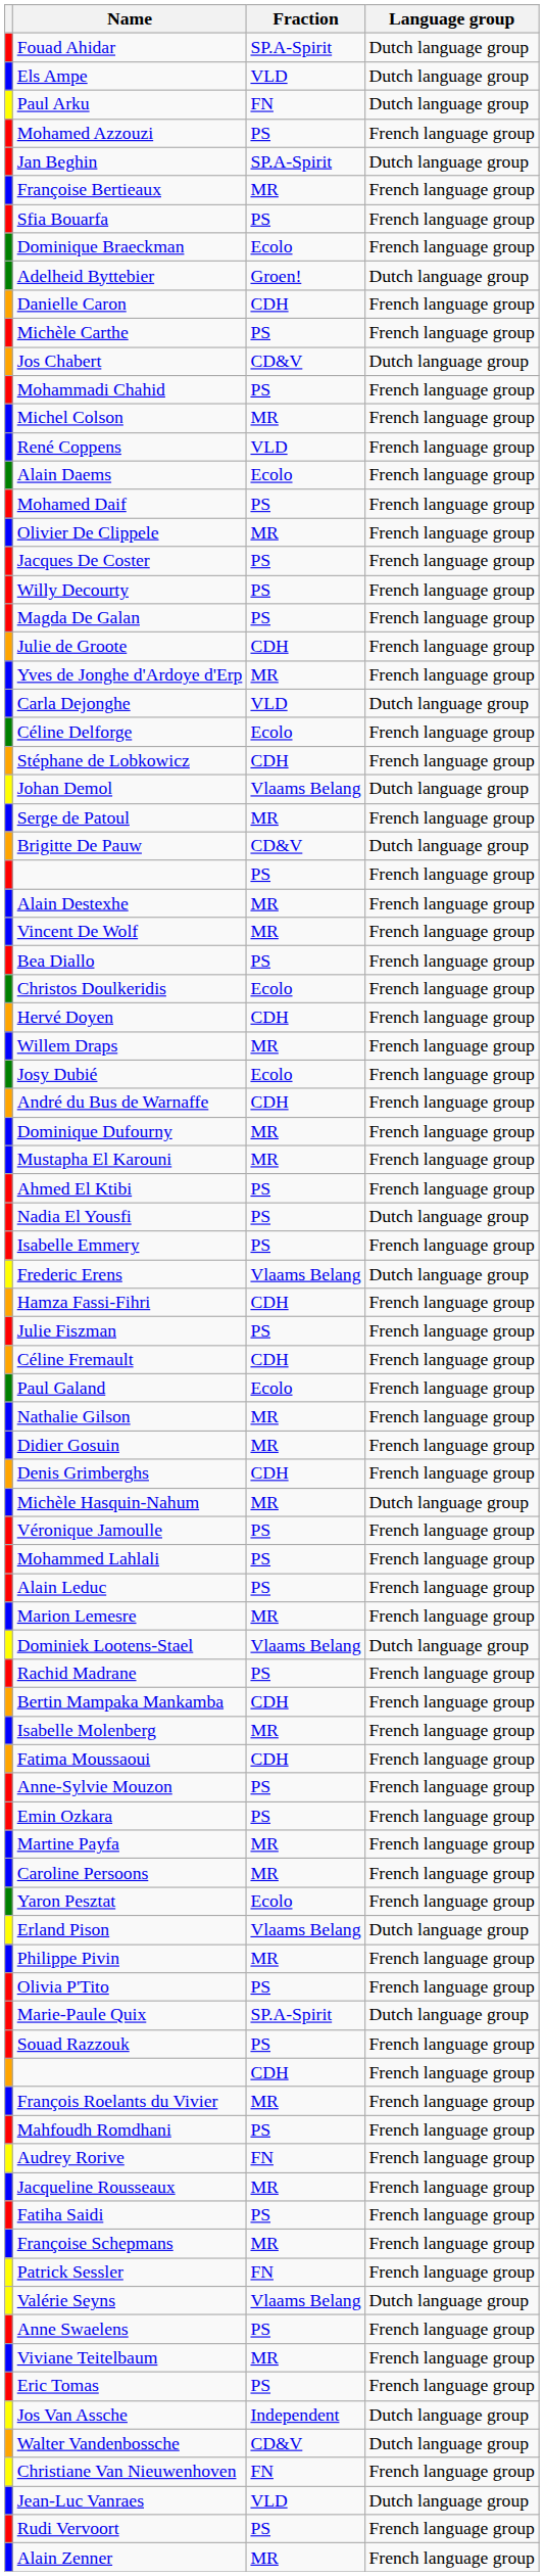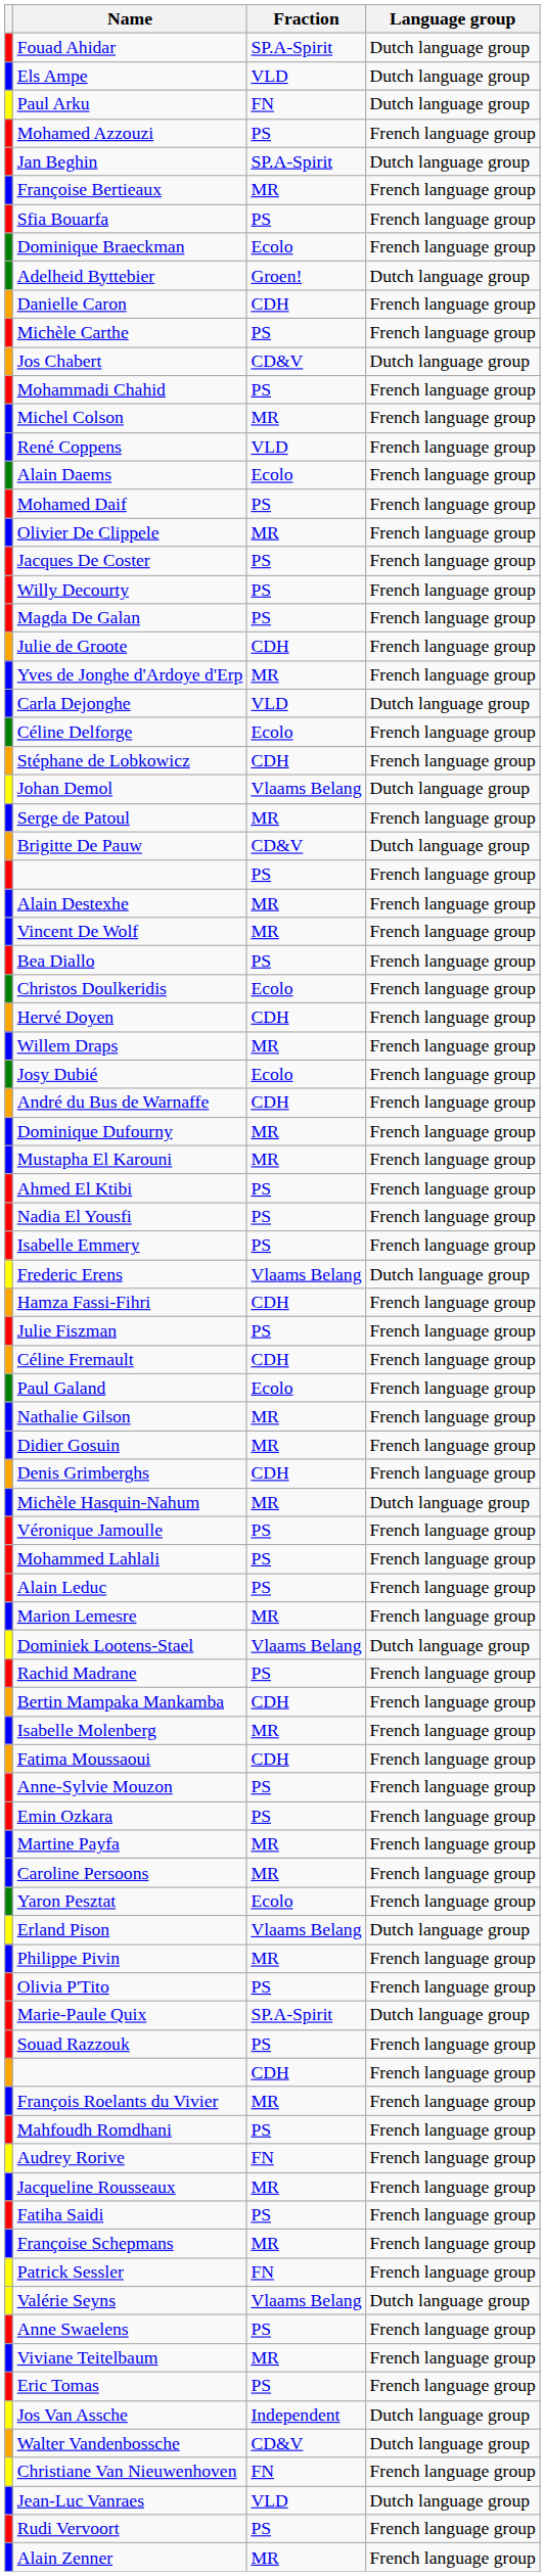 <table class="wikitable sortable">
 <tr>
 <th></th>
 <th>Name</th>
 <th>Fraction</th>
 <th>Language group</th>
 </tr>
 <tr>
 <td bgcolor="red"></td>
 <td><a href='#'>Fouad Ahidar</a></td>
 <td><a href='#'>SP.A-Spirit</a></td>
 <td>Dutch language group</td>
 </tr>
 <tr>
 <td bgcolor="blue"></td>
 <td><a href='#'>Els Ampe</a></td>
 <td><a href='#'>VLD</a></td>
 <td>Dutch language group</td>
 </tr>
 <tr>
 <td bgcolor="yellow"></td>
 <td><a href='#'>Paul Arku</a></td>
 <td><a href='#'>FN</a></td>
 <td>Dutch language group</td>
 </tr>
 <tr>
 <td bgcolor="red"></td>
 <td><a href='#'>Mohamed Azzouzi</a></td>
 <td><a href='#'>PS</a></td>
 <td>French language group</td>
 </tr>
 <tr>
 <td bgcolor="red"></td>
 <td><a href='#'>Jan Beghin</a></td>
 <td><a href='#'>SP.A-Spirit</a></td>
 <td>Dutch language group</td>
 </tr>
 <tr>
 <td bgcolor="blue"></td>
 <td><a href='#'>Françoise Bertieaux</a></td>
 <td><a href='#'>MR</a></td>
 <td>French language group</td>
 </tr>
 <tr>
 <td bgcolor="red"></td>
 <td><a href='#'>Sfia Bouarfa</a></td>
 <td><a href='#'>PS</a></td>
 <td>French language group</td>
 </tr>
 <tr>
 <td bgcolor="green"></td>
 <td><a href='#'>Dominique Braeckman</a></td>
 <td><a href='#'>Ecolo</a></td>
 <td>French language group</td>
 </tr>
 <tr>
 <td bgcolor="green"></td>
 <td><a href='#'>Adelheid Byttebier</a></td>
 <td><a href='#'>Groen!</a></td>
 <td>Dutch language group</td>
 </tr>
 <tr>
 <td bgcolor="orange"></td>
 <td><a href='#'>Danielle Caron</a></td>
 <td><a href='#'>CDH</a></td>
 <td>French language group</td>
 </tr>
 <tr>
 <td bgcolor="red"></td>
 <td><a href='#'>Michèle Carthe</a></td>
 <td><a href='#'>PS</a></td>
 <td>French language group</td>
 </tr>
 <tr>
 <td bgcolor="orange"></td>
 <td><a href='#'>Jos Chabert</a></td>
 <td><a href='#'>CD&V</a></td>
 <td>Dutch language group</td>
 </tr>
 <tr>
 <td bgcolor="red"></td>
 <td><a href='#'>Mohammadi Chahid</a></td>
 <td><a href='#'>PS</a></td>
 <td>French language group</td>
 </tr>
 <tr>
 <td bgcolor="blue"></td>
 <td><a href='#'>Michel Colson</a></td>
 <td><a href='#'>MR</a></td>
 <td>French language group</td>
 </tr>
 <tr>
 <td bgcolor="blue"></td>
 <td><a href='#'>René Coppens</a></td>
 <td><a href='#'>VLD</a></td>
 <td>French language group</td>
 </tr>
 <tr>
 <td bgcolor="green"></td>
 <td><a href='#'>Alain Daems</a></td>
 <td><a href='#'>Ecolo</a></td>
 <td>French language group</td>
 </tr>
 <tr>
 <td bgcolor="red"></td>
 <td><a href='#'>Mohamed Daif</a></td>
 <td><a href='#'>PS</a></td>
 <td>French language group</td>
 </tr>
 <tr>
 <td bgcolor="blue"></td>
 <td><a href='#'>Olivier De Clippele</a></td>
 <td><a href='#'>MR</a></td>
 <td>French language group</td>
 </tr>
 <tr>
 <td bgcolor="red"></td>
 <td><a href='#'>Jacques De Coster</a></td>
 <td><a href='#'>PS</a></td>
 <td>French language group</td>
 </tr>
 <tr>
 <td bgcolor="red"></td>
 <td><a href='#'>Willy Decourty</a></td>
 <td><a href='#'>PS</a></td>
 <td>French language group</td>
 </tr>
 <tr>
 <td bgcolor="red"></td>
 <td><a href='#'>Magda De Galan</a></td>
 <td><a href='#'>PS</a></td>
 <td>French language group</td>
 </tr>
 <tr>
 <td bgcolor="orange"></td>
 <td><a href='#'>Julie de Groote</a></td>
 <td><a href='#'>CDH</a></td>
 <td>French language group</td>
 </tr>
 <tr>
 <td bgcolor="blue"></td>
 <td><a href='#'>Yves de Jonghe d'Ardoye d'Erp</a></td>
 <td><a href='#'>MR</a></td>
 <td>French language group</td>
 </tr>
 <tr>
 <td bgcolor="blue"></td>
 <td><a href='#'>Carla Dejonghe</a></td>
 <td><a href='#'>VLD</a></td>
 <td>Dutch language group</td>
 </tr>
 <tr>
 <td bgcolor="green"></td>
 <td><a href='#'>Céline Delforge</a></td>
 <td><a href='#'>Ecolo</a></td>
 <td>French language group</td>
 </tr>
 <tr>
 <td bgcolor="orange"></td>
 <td><a href='#'>Stéphane de Lobkowicz</a></td>
 <td><a href='#'>CDH</a></td>
 <td>French language group</td>
 </tr>
 <tr>
 <td bgcolor="yellow"></td>
 <td><a href='#'>Johan Demol</a></td>
 <td><a href='#'>Vlaams Belang</a></td>
 <td>Dutch language group</td>
 </tr>
 <tr>
 <td bgcolor="blue"></td>
 <td><a href='#'>Serge de Patoul</a></td>
 <td><a href='#'>MR</a></td>
 <td>French language group</td>
 </tr>
 <tr>
 <td bgcolor="orange"></td>
 <td><a href='#'>Brigitte De Pauw</a></td>
 <td><a href='#'>CD&V</a></td>
 <td>Dutch language group</td>
 </tr>
 <tr>
 <td bgcolor="red"></td>
 <td></td>
 <td><a href='#'>PS</a></td>
 <td>French language group</td>
 </tr>
 <tr>
 <td bgcolor="blue"></td>
 <td><a href='#'>Alain Destexhe</a></td>
 <td><a href='#'>MR</a></td>
 <td>French language group</td>
 </tr>
 <tr>
 <td bgcolor="blue"></td>
 <td><a href='#'>Vincent De Wolf</a></td>
 <td><a href='#'>MR</a></td>
 <td>French language group</td>
 </tr>
 <tr>
 <td bgcolor="red"></td>
 <td><a href='#'>Bea Diallo</a></td>
 <td><a href='#'>PS</a></td>
 <td>French language group</td>
 </tr>
 <tr>
 <td bgcolor="green"></td>
 <td><a href='#'>Christos Doulkeridis</a></td>
 <td><a href='#'>Ecolo</a></td>
 <td>French language group</td>
 </tr>
 <tr>
 <td bgcolor="orange"></td>
 <td><a href='#'>Hervé Doyen</a></td>
 <td><a href='#'>CDH</a></td>
 <td>French language group</td>
 </tr>
 <tr>
 <td bgcolor="blue"></td>
 <td><a href='#'>Willem Draps</a></td>
 <td><a href='#'>MR</a></td>
 <td>French language group</td>
 </tr>
 <tr>
 <td bgcolor="green"></td>
 <td><a href='#'>Josy Dubié</a></td>
 <td><a href='#'>Ecolo</a></td>
 <td>French language group</td>
 </tr>
 <tr>
 <td bgcolor="orange"></td>
 <td><a href='#'>André du Bus de Warnaffe</a></td>
 <td><a href='#'>CDH</a></td>
 <td>French language group</td>
 </tr>
 <tr>
 <td bgcolor="blue"></td>
 <td><a href='#'>Dominique Dufourny</a></td>
 <td><a href='#'>MR</a></td>
 <td>French language group</td>
 </tr>
 <tr>
 <td bgcolor="blue"></td>
 <td><a href='#'>Mustapha El Karouni</a></td>
 <td><a href='#'>MR</a></td>
 <td>French language group</td>
 </tr>
 <tr>
 <td bgcolor="red"></td>
 <td><a href='#'>Ahmed El Ktibi</a></td>
 <td><a href='#'>PS</a></td>
 <td>French language group</td>
 </tr>
 <tr>
 <td bgcolor="red"></td>
 <td><a href='#'>Nadia El Yousfi</a></td>
 <td><a href='#'>PS</a></td>
-<td>Dutch language group</td>
+<td>French language group</td>
 </tr>
 <tr>
 <td bgcolor="red"></td>
 <td><a href='#'>Isabelle Emmery</a></td>
 <td><a href='#'>PS</a></td>
 <td>French language group</td>
 </tr>
 <tr>
 <td bgcolor="yellow"></td>
 <td><a href='#'>Frederic Erens</a></td>
 <td><a href='#'>Vlaams Belang</a></td>
 <td>Dutch language group</td>
 </tr>
 <tr>
 <td bgcolor="orange"></td>
 <td><a href='#'>Hamza Fassi-Fihri</a></td>
 <td><a href='#'>CDH</a></td>
 <td>French language group</td>
 </tr>
 <tr>
 <td bgcolor="red"></td>
 <td><a href='#'>Julie Fiszman</a></td>
 <td><a href='#'>PS</a></td>
 <td>French language group</td>
 </tr>
 <tr>
 <td bgcolor="orange"></td>
 <td><a href='#'>Céline Fremault</a></td>
 <td><a href='#'>CDH</a></td>
 <td>French language group</td>
 </tr>
 <tr>
 <td bgcolor="green"></td>
 <td><a href='#'>Paul Galand</a></td>
 <td><a href='#'>Ecolo</a></td>
 <td>French language group</td>
 </tr>
 <tr>
 <td bgcolor="blue"></td>
 <td><a href='#'>Nathalie Gilson</a></td>
 <td><a href='#'>MR</a></td>
 <td>French language group</td>
 </tr>
 <tr>
 <td bgcolor="blue"></td>
 <td><a href='#'>Didier Gosuin</a></td>
 <td><a href='#'>MR</a></td>
 <td>French language group</td>
 </tr>
 <tr>
 <td bgcolor="orange"></td>
 <td><a href='#'>Denis Grimberghs</a></td>
 <td><a href='#'>CDH</a></td>
 <td>French language group</td>
 </tr>
 <tr>
 <td bgcolor="blue"></td>
 <td><a href='#'>Michèle Hasquin-Nahum</a></td>
 <td><a href='#'>MR</a></td>
 <td>Dutch language group</td>
 </tr>
 <tr>
 <td bgcolor="red"></td>
 <td><a href='#'>Véronique Jamoulle</a></td>
 <td><a href='#'>PS</a></td>
 <td>French language group</td>
 </tr>
 <tr>
 <td bgcolor="red"></td>
 <td><a href='#'>Mohammed Lahlali</a></td>
 <td><a href='#'>PS</a></td>
 <td>French language group</td>
 </tr>
 <tr>
 <td bgcolor="red"></td>
 <td><a href='#'>Alain Leduc</a></td>
 <td><a href='#'>PS</a></td>
 <td>French language group</td>
 </tr>
 <tr>
 <td bgcolor="blue"></td>
 <td><a href='#'>Marion Lemesre</a></td>
 <td><a href='#'>MR</a></td>
 <td>French language group</td>
 </tr>
 <tr>
 <td bgcolor="yellow"></td>
 <td><a href='#'>Dominiek Lootens-Stael</a></td>
 <td><a href='#'>Vlaams Belang</a></td>
 <td>Dutch language group</td>
 </tr>
 <tr>
 <td bgcolor="red"></td>
 <td><a href='#'>Rachid Madrane</a></td>
 <td><a href='#'>PS</a></td>
 <td>French language group</td>
 </tr>
 <tr>
 <td bgcolor="orange"></td>
 <td><a href='#'>Bertin Mampaka Mankamba</a></td>
 <td><a href='#'>CDH</a></td>
 <td>French language group</td>
 </tr>
 <tr>
 <td bgcolor="blue"></td>
 <td><a href='#'>Isabelle Molenberg</a></td>
 <td><a href='#'>MR</a></td>
 <td>French language group</td>
 </tr>
 <tr>
 <td bgcolor="orange"></td>
 <td><a href='#'>Fatima Moussaoui</a></td>
 <td><a href='#'>CDH</a></td>
 <td>French language group</td>
 </tr>
 <tr>
 <td bgcolor="red"></td>
 <td><a href='#'>Anne-Sylvie Mouzon</a></td>
 <td><a href='#'>PS</a></td>
 <td>French language group</td>
 </tr>
 <tr>
 <td bgcolor="red"></td>
 <td><a href='#'>Emin Ozkara</a></td>
 <td><a href='#'>PS</a></td>
 <td>French language group</td>
 </tr>
 <tr>
 <td bgcolor="blue"></td>
 <td><a href='#'>Martine Payfa</a></td>
 <td><a href='#'>MR</a></td>
 <td>French language group</td>
 </tr>
 <tr>
 <td bgcolor="blue"></td>
 <td><a href='#'>Caroline Persoons</a></td>
 <td><a href='#'>MR</a></td>
 <td>French language group</td>
 </tr>
 <tr>
 <td bgcolor="green"></td>
 <td><a href='#'>Yaron Pesztat</a></td>
 <td><a href='#'>Ecolo</a></td>
 <td>French language group</td>
 </tr>
 <tr>
 <td bgcolor="yellow"></td>
 <td><a href='#'>Erland Pison</a></td>
 <td><a href='#'>Vlaams Belang</a></td>
 <td>Dutch language group</td>
 </tr>
 <tr>
 <td bgcolor="blue"></td>
 <td><a href='#'>Philippe Pivin</a></td>
 <td><a href='#'>MR</a></td>
 <td>French language group</td>
 </tr>
 <tr>
 <td bgcolor="red"></td>
 <td><a href='#'>Olivia P'Tito</a></td>
 <td><a href='#'>PS</a></td>
 <td>French language group</td>
 </tr>
 <tr>
 <td bgcolor="red"></td>
 <td><a href='#'>Marie-Paule Quix</a></td>
 <td><a href='#'>SP.A-Spirit</a></td>
 <td>Dutch language group</td>
 </tr>
 <tr>
 <td bgcolor="red"></td>
 <td><a href='#'>Souad Razzouk</a></td>
 <td><a href='#'>PS</a></td>
 <td>French language group</td>
 </tr>
 <tr>
 <td bgcolor="orange"></td>
 <td></td>
 <td><a href='#'>CDH</a></td>
 <td>French language group</td>
 </tr>
 <tr>
 <td bgcolor="blue"></td>
 <td><a href='#'>François Roelants du Vivier</a></td>
 <td><a href='#'>MR</a></td>
 <td>French language group</td>
 </tr>
 <tr>
 <td bgcolor="red"></td>
 <td><a href='#'>Mahfoudh Romdhani</a></td>
 <td><a href='#'>PS</a></td>
 <td>French language group</td>
 </tr>
 <tr>
 <td bgcolor="yellow"></td>
 <td><a href='#'>Audrey Rorive</a></td>
 <td><a href='#'>FN</a></td>
 <td>French language group</td>
 </tr>
 <tr>
 <td bgcolor="blue"></td>
 <td><a href='#'>Jacqueline Rousseaux</a></td>
 <td><a href='#'>MR</a></td>
 <td>French language group</td>
 </tr>
 <tr>
 <td bgcolor="red"></td>
 <td><a href='#'>Fatiha Saidi</a></td>
 <td><a href='#'>PS</a></td>
 <td>French language group</td>
 </tr>
 <tr>
 <td bgcolor="blue"></td>
 <td><a href='#'>Françoise Schepmans</a></td>
 <td><a href='#'>MR</a></td>
 <td>French language group</td>
 </tr>
 <tr>
 <td bgcolor="yellow"></td>
 <td><a href='#'>Patrick Sessler</a></td>
 <td><a href='#'>FN</a></td>
 <td>French language group</td>
 </tr>
 <tr>
 <td bgcolor="yellow"></td>
 <td><a href='#'>Valérie Seyns</a></td>
 <td><a href='#'>Vlaams Belang</a></td>
 <td>Dutch language group</td>
 </tr>
 <tr>
 <td bgcolor="red"></td>
 <td><a href='#'>Anne Swaelens</a></td>
 <td><a href='#'>PS</a></td>
 <td>French language group</td>
 </tr>
 <tr>
 <td bgcolor="blue"></td>
 <td><a href='#'>Viviane Teitelbaum</a></td>
 <td><a href='#'>MR</a></td>
 <td>French language group</td>
 </tr>
 <tr>
 <td bgcolor="red"></td>
 <td><a href='#'>Eric Tomas</a></td>
 <td><a href='#'>PS</a></td>
 <td>French language group</td>
 </tr>
 <tr>
 <td bgcolor="yellow"></td>
 <td><a href='#'>Jos Van Assche</a></td>
 <td><a href='#'>Independent</a></td>
 <td>Dutch language group</td>
 </tr>
 <tr>
 <td bgcolor="orange"></td>
 <td><a href='#'>Walter Vandenbossche</a></td>
 <td><a href='#'>CD&V</a></td>
 <td>Dutch language group</td>
 </tr>
 <tr>
 <td bgcolor="yellow"></td>
 <td><a href='#'>Christiane Van Nieuwenhoven</a></td>
 <td><a href='#'>FN</a></td>
 <td>French language group</td>
 </tr>
 <tr>
 <td bgcolor="blue"></td>
 <td><a href='#'>Jean-Luc Vanraes</a></td>
 <td><a href='#'>VLD</a></td>
 <td>Dutch language group</td>
 </tr>
 <tr>
 <td bgcolor="red"></td>
 <td><a href='#'>Rudi Vervoort</a></td>
 <td><a href='#'>PS</a></td>
 <td>French language group</td>
 </tr>
 <tr>
 <td bgcolor="blue"></td>
 <td><a href='#'>Alain Zenner</a></td>
 <td><a href='#'>MR</a></td>
 <td>French language group</td>
 </tr>
 </table>
